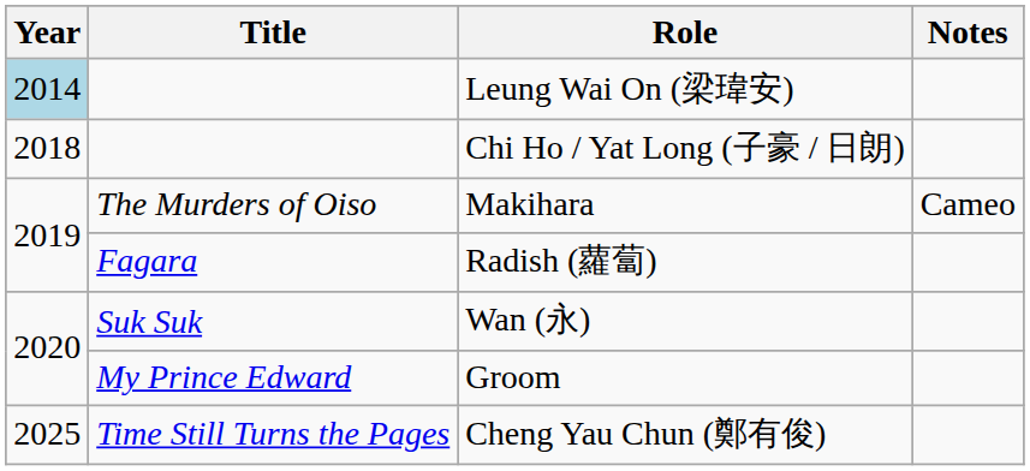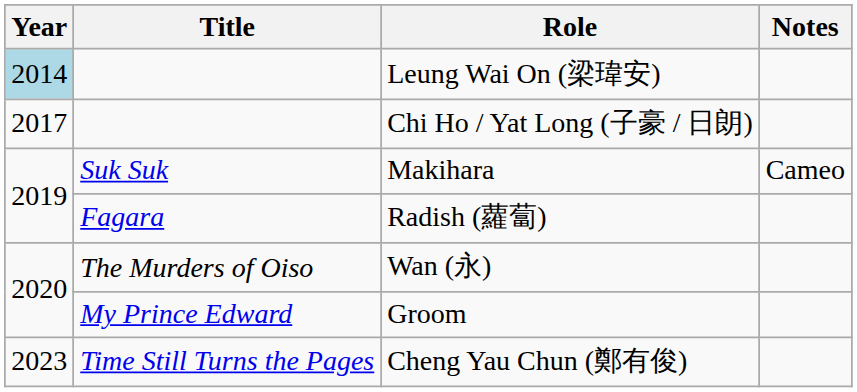 <table class="wikitable">
 <tr>
 <th>Year</th>
 <th>Title</th>
 <th>Role</th>
 <th>Notes</th>
 </tr>
 <tr>
 <td style="background: lightblue;">2014</td>
 <td><em></em></td>
 <td>Leung Wai On (梁瑋安)</td>
 <td></td>
 </tr>
 <tr>
-<td>2018</td>
+<td>2017</td>
 <td><em></em></td>
 <td>Chi Ho / Yat Long (子豪 / 日朗)</td>
 <td></td>
 </tr>
 <tr>
 <td rowspan="2">2019</td>
-<td><em>The Murders of Oiso</em></td>
+<td><em><a href='#'>Suk Suk</a></em></td>
 <td>Makihara</td>
 <td>Cameo</td>
 </tr>
 <tr>
 <td><em><a href='#'>Fagara</a></em></td>
 <td>Radish (蘿蔔)</td>
 <td></td>
 </tr>
 <tr>
 <td rowspan="2">2020</td>
-<td><em><a href='#'>Suk Suk</a></em></td>
+<td><em>The Murders of Oiso</em></td>
 <td>Wan (永)</td>
 <td></td>
 </tr>
 <tr>
 <td><em><a href='#'>My Prince Edward</a></em></td>
 <td>Groom</td>
 <td></td>
 </tr>
 <tr>
-<td>2025</td>
+<td>2023</td>
 <td><em><a href='#'>Time Still Turns the Pages</a></em></td>
 <td>Cheng Yau Chun (鄭有俊)</td>
 <td></td>
 </tr>
 </table>
